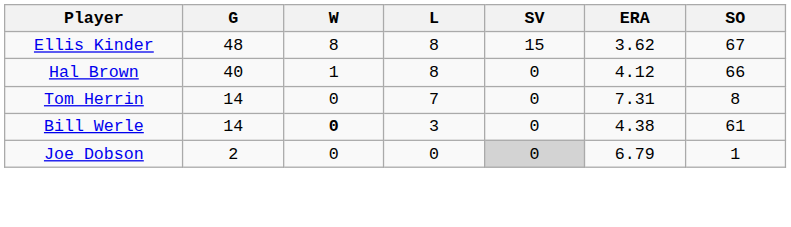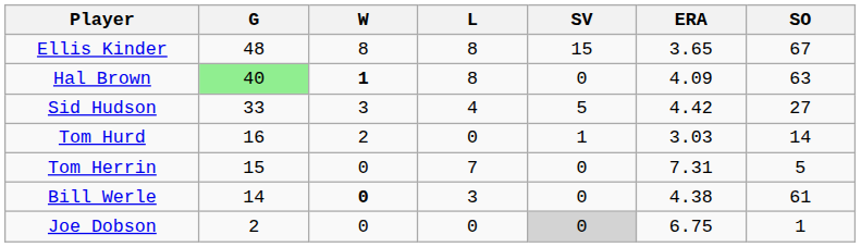 <table class="wikitable sortable">
 <tr>
 <th bgcolor="#DDDDFF" width="16%">Player</th>
 <th bgcolor="#DDDDFF" width="9%">G</th>
 <th bgcolor="#DDDDFF" width="9%">W</th>
 <th bgcolor="#DDDDFF" width="9%">L</th>
 <th bgcolor="#DDDDFF" width="9%">SV</th>
 <th bgcolor="#DDDDFF" width="9%">ERA</th>
 <th bgcolor="#DDDDFF" width="9%">SO</th>
 </tr>
 <tr align="center">
 <td><a href='#'>Ellis Kinder</a></td>
 <td>48</td>
 <td>8</td>
 <td>8</td>
 <td>15</td>
-<td>3.62</td>
+<td>3.65</td>
 <td>67</td>
 </tr>
 <tr align=center>
 <td><a href='#'>Hal Brown</a></td>
-<td>40</td>
-<td>1</td>
+<td style="background: lightgreen;">40</td>
+<td><strong>1</strong></td>
 <td>8</td>
 <td>0</td>
-<td>4.12</td>
-<td>66</td>
+<td>4.09</td>
+<td>63</td>
+</tr>
+<tr align=center>
+<td><a href='#'>Sid Hudson</a></td>
+<td>33</td>
+<td>3</td>
+<td>4</td>
+<td>5</td>
+<td>4.42</td>
+<td>27</td>
+</tr>
+<tr align=center>
+<td><a href='#'>Tom Hurd</a></td>
+<td>16</td>
+<td>2</td>
+<td>0</td>
+<td>1</td>
+<td>3.03</td>
+<td>14</td>
 </tr>
 <tr align=center>
 <td><a href='#'>Tom Herrin</a></td>
-<td>14</td>
+<td>15</td>
 <td>0</td>
 <td>7</td>
 <td>0</td>
 <td>7.31</td>
-<td>8</td>
+<td>5</td>
 </tr>
 <tr align=center>
 <td><a href='#'>Bill Werle</a></td>
 <td>14</td>
 <td><strong>0</strong></td>
 <td>3</td>
 <td>0</td>
 <td>4.38</td>
 <td>61</td>
 </tr>
 <tr align=center>
 <td><a href='#'>Joe Dobson</a></td>
 <td>2</td>
 <td>0</td>
 <td>0</td>
 <td style="background: lightgrey;">0</td>
-<td>6.79</td>
+<td>6.75</td>
 <td>1</td>
 </tr>
 </table>
